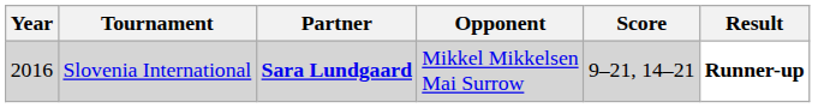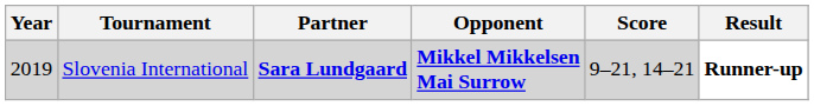 <table class="sortable wikitable" style="font-size: 90%;">
 <tr>
 <th>Year</th>
 <th>Tournament</th>
 <th>Partner</th>
 <th>Opponent</th>
 <th>Score</th>
 <th>Result</th>
 </tr>
 <tr style="background:#D5D5D5">
-<td align="center">2016</td>
+<td align="center">2019</td>
 <td align="left"><a href='#'>Slovenia International</a></td>
 <td align="left"><strong> <a href='#'>Sara Lundgaard</a></strong></td>
-<td align="left"> <a href='#'>Mikkel Mikkelsen</a><br> <a href='#'>Mai Surrow</a></td>
+<td align="left"><strong> <a href='#'>Mikkel Mikkelsen</a><br> <a href='#'>Mai Surrow</a></strong></td>
 <td align="left">9–21, 14–21</td>
 <td style="text-align:left; background:white"> <strong>Runner-up</strong></td>
 </tr>
 </table>
